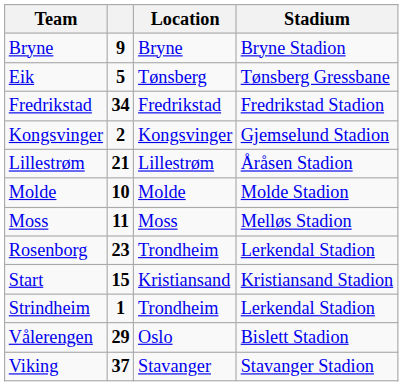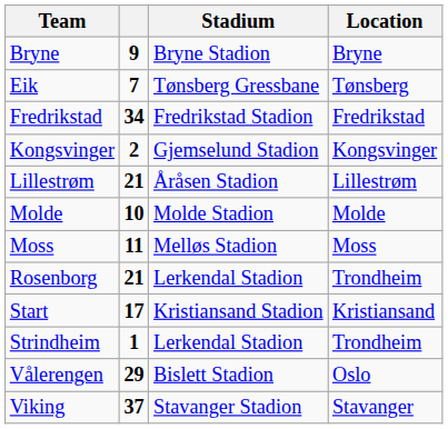 <table class="wikitable sortable" border="1">
 <tr>
 <th>Team</th>
 <th></th>
+<th>Stadium</th>
 <th>Location</th>
-<th>Stadium</th>
 </tr>
 <tr>
 <td><a href='#'>Bryne</a></td>
 <td align="center"><strong>9</strong></td>
+<td><a href='#'>Bryne Stadion</a></td>
 <td><a href='#'>Bryne</a></td>
-<td><a href='#'>Bryne Stadion</a></td>
 </tr>
 <tr>
 <td><a href='#'>Eik</a></td>
-<td align="center"><strong>5</strong></td>
+<td align="center"><strong>7</strong></td>
+<td><a href='#'>Tønsberg Gressbane</a></td>
 <td><a href='#'>Tønsberg</a></td>
-<td><a href='#'>Tønsberg Gressbane</a></td>
 </tr>
 <tr>
 <td><a href='#'>Fredrikstad</a></td>
 <td align="center"><strong>34</strong></td>
+<td><a href='#'>Fredrikstad Stadion</a></td>
 <td><a href='#'>Fredrikstad</a></td>
-<td><a href='#'>Fredrikstad Stadion</a></td>
 </tr>
 <tr>
 <td><a href='#'>Kongsvinger</a></td>
 <td align="center"><strong>2</strong></td>
+<td><a href='#'>Gjemselund Stadion</a></td>
 <td><a href='#'>Kongsvinger</a></td>
-<td><a href='#'>Gjemselund Stadion</a></td>
 </tr>
 <tr>
 <td><a href='#'>Lillestrøm</a></td>
 <td align="center"><strong>21</strong></td>
+<td><a href='#'>Åråsen Stadion</a></td>
 <td><a href='#'>Lillestrøm</a></td>
-<td><a href='#'>Åråsen Stadion</a></td>
 </tr>
 <tr>
 <td><a href='#'>Molde</a></td>
 <td align="center"><strong>10</strong></td>
+<td><a href='#'>Molde Stadion</a></td>
 <td><a href='#'>Molde</a></td>
-<td><a href='#'>Molde Stadion</a></td>
 </tr>
 <tr>
 <td><a href='#'>Moss</a></td>
 <td align="center"><strong>11</strong></td>
+<td><a href='#'>Melløs Stadion</a></td>
 <td><a href='#'>Moss</a></td>
-<td><a href='#'>Melløs Stadion</a></td>
 </tr>
 <tr>
 <td><a href='#'>Rosenborg</a></td>
-<td align="center"><strong>23</strong></td>
+<td align="center"><strong>21</strong></td>
+<td><a href='#'>Lerkendal Stadion</a></td>
 <td><a href='#'>Trondheim</a></td>
-<td><a href='#'>Lerkendal Stadion</a></td>
 </tr>
 <tr>
 <td><a href='#'>Start</a></td>
-<td align="center"><strong>15</strong></td>
+<td align="center"><strong>17</strong></td>
+<td><a href='#'>Kristiansand Stadion</a></td>
 <td><a href='#'>Kristiansand</a></td>
-<td><a href='#'>Kristiansand Stadion</a></td>
 </tr>
 <tr>
 <td><a href='#'>Strindheim</a></td>
 <td align="center"><strong>1</strong></td>
+<td><a href='#'>Lerkendal Stadion</a></td>
 <td><a href='#'>Trondheim</a></td>
-<td><a href='#'>Lerkendal Stadion</a></td>
 </tr>
 <tr>
 <td><a href='#'>Vålerengen</a></td>
 <td align="center"><strong>29</strong></td>
+<td><a href='#'>Bislett Stadion</a></td>
 <td><a href='#'>Oslo</a></td>
-<td><a href='#'>Bislett Stadion</a></td>
 </tr>
 <tr>
 <td><a href='#'>Viking</a></td>
 <td align="center"><strong>37</strong></td>
+<td><a href='#'>Stavanger Stadion</a></td>
 <td><a href='#'>Stavanger</a></td>
-<td><a href='#'>Stavanger Stadion</a></td>
 </tr>
 </table>
